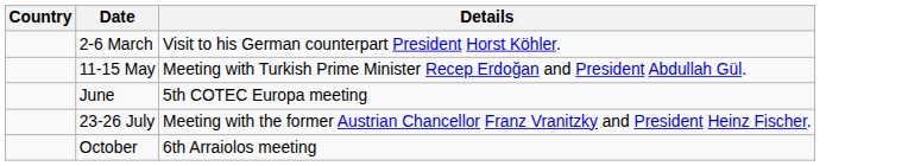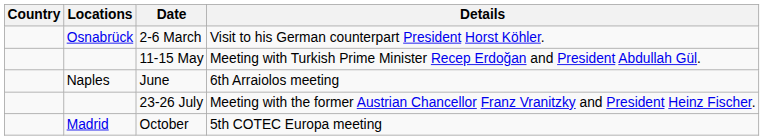 <table class="wikitable">
 <tr>
 <th>Country</th>
+<th>Locations</th>
 <th>Date</th>
 <th>Details</th>
 </tr>
 <tr>
 <td></td>
+<td><a href='#'>Osnabrück</a></td>
 <td>2-6 March</td>
 <td>Visit to his German counterpart <a href='#'>President</a> <a href='#'>Horst Köhler</a>.</td>
 </tr>
 <tr>
+<td></td>
 <td></td>
 <td>11-15 May</td>
 <td>Meeting with Turkish Prime Minister <a href='#'>Recep Erdoğan</a> and <a href='#'>President</a> <a href='#'>Abdullah Gül</a>.</td>
 </tr>
 <tr>
 <td></td>
+<td>Naples</td>
 <td>June</td>
-<td>5th COTEC Europa meeting</td>
+<td>6th Arraiolos meeting</td>
 </tr>
 <tr>
+<td></td>
 <td></td>
 <td>23-26 July</td>
 <td>Meeting with the former <a href='#'>Austrian Chancellor</a> <a href='#'>Franz Vranitzky</a> and <a href='#'>President</a> <a href='#'>Heinz Fischer</a>.</td>
 </tr>
 <tr>
 <td></td>
+<td><a href='#'>Madrid</a></td>
 <td>October</td>
-<td>6th Arraiolos meeting</td>
+<td>5th COTEC Europa meeting</td>
 </tr>
 </table>
